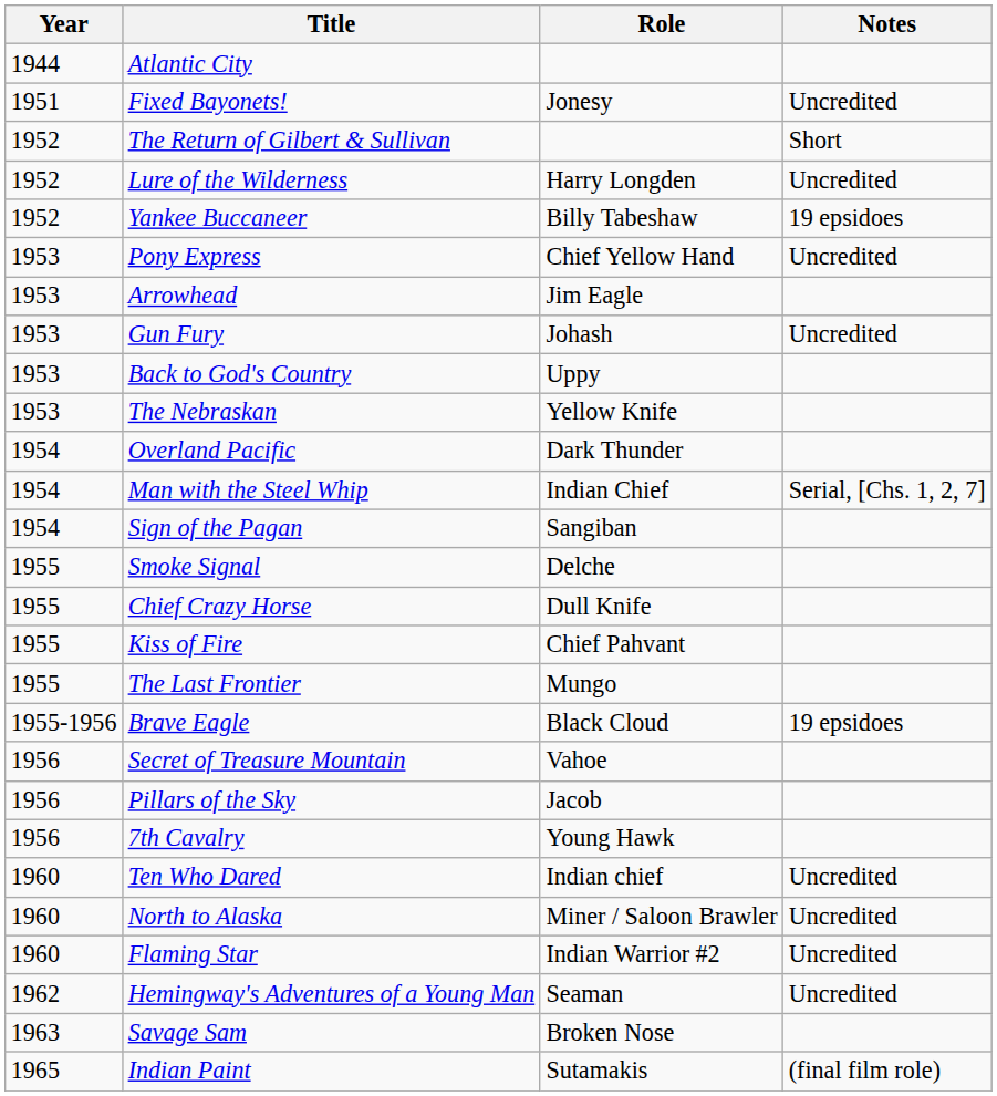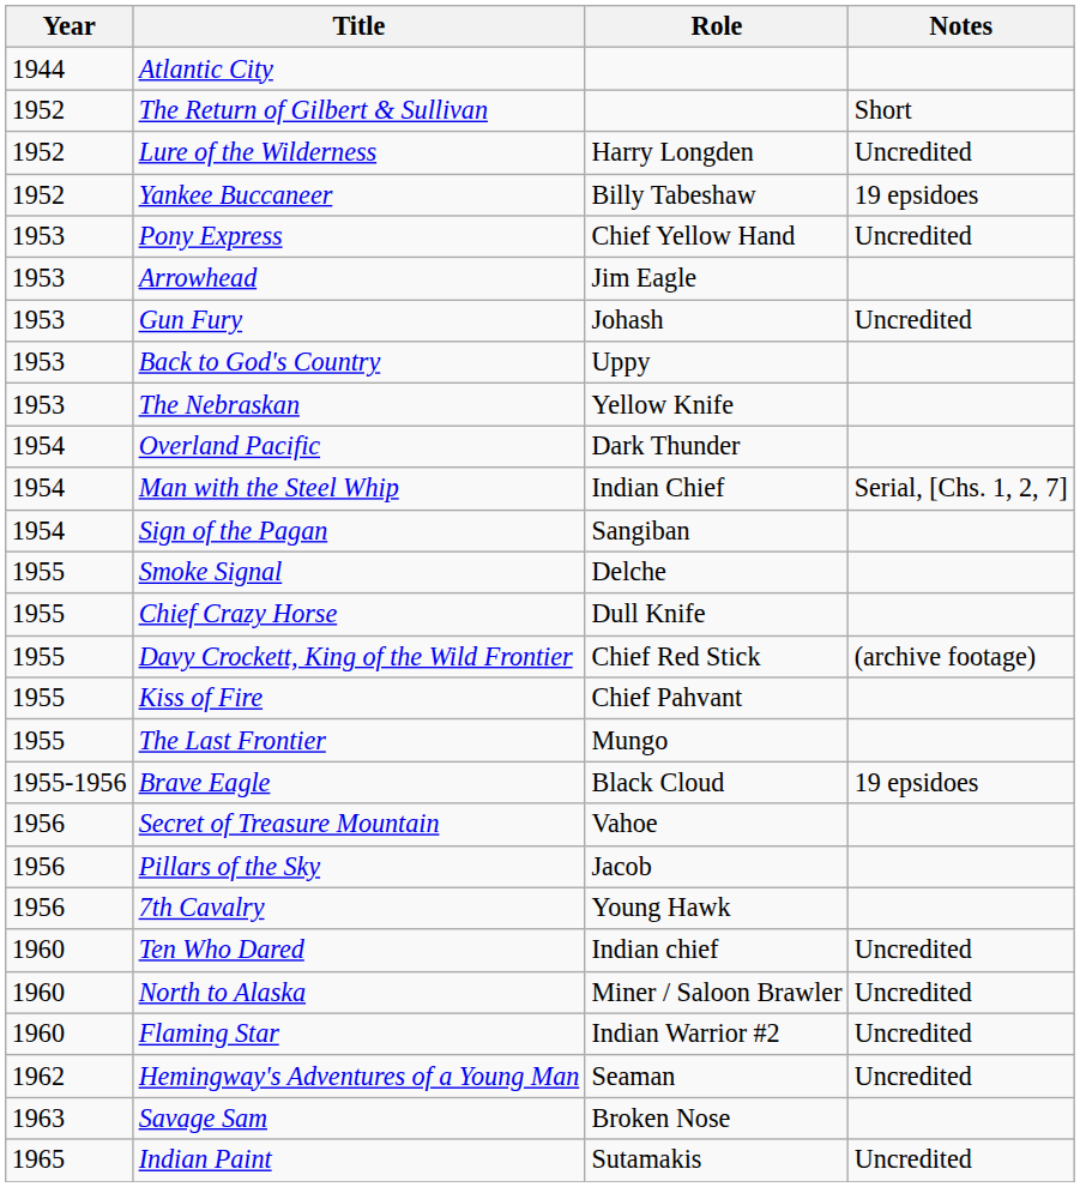 <table class="wikitable">
 <tr>
 <th>Year</th>
 <th>Title</th>
 <th>Role</th>
 <th>Notes</th>
 </tr>
 <tr>
 <td>1944</td>
 <td><em><a href='#'>Atlantic City</a></em></td>
 <td></td>
 <td></td>
-</tr>
-<tr>
-<td>1951</td>
-<td><em><a href='#'>Fixed Bayonets!</a></em></td>
-<td>Jonesy</td>
-<td>Uncredited</td>
 </tr>
 <tr>
 <td>1952</td>
 <td><em><a href='#'>The Return of Gilbert & Sullivan</a></em></td>
 <td></td>
 <td>Short</td>
 </tr>
 <tr>
 <td>1952</td>
 <td><em><a href='#'>Lure of the Wilderness</a></em></td>
 <td>Harry Longden</td>
 <td>Uncredited</td>
 </tr>
 <tr>
 <td>1952</td>
 <td><em><a href='#'>Yankee Buccaneer</a></em></td>
 <td>Billy Tabeshaw</td>
 <td>19 epsidoes</td>
 </tr>
 <tr>
 <td>1953</td>
 <td><em><a href='#'>Pony Express</a></em></td>
 <td>Chief Yellow Hand</td>
 <td>Uncredited</td>
 </tr>
 <tr>
 <td>1953</td>
 <td><em><a href='#'>Arrowhead</a></em></td>
 <td>Jim Eagle</td>
 <td></td>
 </tr>
 <tr>
 <td>1953</td>
 <td><em><a href='#'>Gun Fury</a></em></td>
 <td>Johash</td>
 <td>Uncredited</td>
 </tr>
 <tr>
 <td>1953</td>
 <td><em><a href='#'>Back to God's Country</a></em></td>
 <td>Uppy</td>
 <td></td>
 </tr>
 <tr>
 <td>1953</td>
 <td><em><a href='#'>The Nebraskan</a></em></td>
 <td>Yellow Knife</td>
 <td></td>
 </tr>
 <tr>
 <td>1954</td>
 <td><em><a href='#'>Overland Pacific</a></em></td>
 <td>Dark Thunder</td>
 <td></td>
 </tr>
 <tr>
 <td>1954</td>
 <td><em><a href='#'>Man with the Steel Whip</a></em></td>
 <td>Indian Chief</td>
 <td>Serial, [Chs. 1, 2, 7]</td>
 </tr>
 <tr>
 <td>1954</td>
 <td><em><a href='#'>Sign of the Pagan</a></em></td>
 <td>Sangiban</td>
 <td></td>
 </tr>
 <tr>
 <td>1955</td>
 <td><em><a href='#'>Smoke Signal</a></em></td>
 <td>Delche</td>
 <td></td>
 </tr>
 <tr>
 <td>1955</td>
 <td><em><a href='#'>Chief Crazy Horse</a></em></td>
 <td>Dull Knife</td>
 <td></td>
 </tr>
 <tr>
 <td>1955</td>
+<td><em><a href='#'>Davy Crockett, King of the Wild Frontier</a></em></td>
+<td>Chief Red Stick</td>
+<td>(archive footage)</td>
+</tr>
+<tr>
+<td>1955</td>
 <td><em><a href='#'>Kiss of Fire</a></em></td>
 <td>Chief Pahvant</td>
 <td></td>
 </tr>
 <tr>
 <td>1955</td>
 <td><em><a href='#'>The Last Frontier</a></em></td>
 <td>Mungo</td>
 <td></td>
 </tr>
 <tr>
 <td>1955-1956</td>
 <td><em><a href='#'>Brave Eagle</a></em></td>
 <td>Black Cloud</td>
 <td>19 epsidoes</td>
 </tr>
 <tr>
 <td>1956</td>
 <td><em><a href='#'>Secret of Treasure Mountain</a></em></td>
 <td>Vahoe</td>
 <td></td>
 </tr>
 <tr>
 <td>1956</td>
 <td><em><a href='#'>Pillars of the Sky</a></em></td>
 <td>Jacob</td>
 <td></td>
 </tr>
 <tr>
 <td>1956</td>
 <td><em><a href='#'>7th Cavalry</a></em></td>
 <td>Young Hawk</td>
 <td></td>
 </tr>
 <tr>
 <td>1960</td>
 <td><em><a href='#'>Ten Who Dared</a></em></td>
 <td>Indian chief</td>
 <td>Uncredited</td>
 </tr>
 <tr>
 <td>1960</td>
 <td><em><a href='#'>North to Alaska</a></em></td>
 <td>Miner / Saloon Brawler</td>
 <td>Uncredited</td>
 </tr>
 <tr>
 <td>1960</td>
 <td><em><a href='#'>Flaming Star</a></em></td>
 <td>Indian Warrior #2</td>
 <td>Uncredited</td>
 </tr>
 <tr>
 <td>1962</td>
 <td><em><a href='#'>Hemingway's Adventures of a Young Man</a></em></td>
 <td>Seaman</td>
 <td>Uncredited</td>
 </tr>
 <tr>
 <td>1963</td>
 <td><em><a href='#'>Savage Sam</a></em></td>
 <td>Broken Nose</td>
 <td></td>
 </tr>
 <tr>
 <td>1965</td>
 <td><em><a href='#'>Indian Paint</a></em></td>
 <td>Sutamakis</td>
-<td>(final film role)</td>
+<td>Uncredited</td>
 </tr>
 </table>
